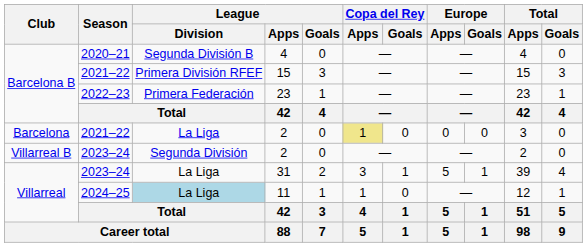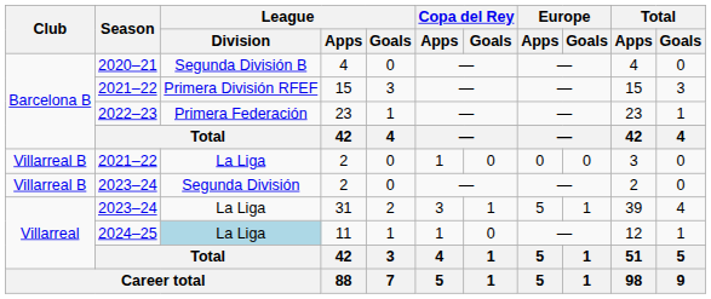 <table class="wikitable" style="text-align: center">
 <tr>
 <th rowspan="2">Club</th>
 <th rowspan="2">Season</th>
 <th colspan="3">League</th>
 <th colspan="2"><a href='#'>Copa del Rey</a></th>
 <th colspan="2">Europe</th>
 <th colspan="2">Total</th>
 </tr>
 <tr>
 <th>Division</th>
 <th>Apps</th>
 <th>Goals</th>
 <th>Apps</th>
 <th>Goals</th>
 <th>Apps</th>
 <th>Goals</th>
 <th>Apps</th>
 <th>Goals</th>
 </tr>
 <tr>
 <td rowspan="4"><a href='#'>Barcelona B</a></td>
 <td><a href='#'>2020–21</a></td>
 <td><a href='#'>Segunda División B</a></td>
 <td>4</td>
 <td>0</td>
 <td colspan="2">—</td>
 <td colspan="2">—</td>
 <td>4</td>
 <td>0</td>
 </tr>
 <tr>
 <td><a href='#'>2021–22</a></td>
 <td><a href='#'>Primera División RFEF</a></td>
 <td>15</td>
 <td>3</td>
 <td colspan="2">—</td>
 <td colspan="2">—</td>
 <td>15</td>
 <td>3</td>
 </tr>
 <tr>
 <td><a href='#'>2022–23</a></td>
 <td><a href='#'>Primera Federación</a></td>
 <td>23</td>
 <td>1</td>
 <td colspan="2">—</td>
 <td colspan="2">—</td>
 <td>23</td>
 <td>1</td>
 </tr>
 <tr>
 <th colspan="2">Total</th>
 <th>42</th>
 <th>4</th>
 <th colspan="2">—</th>
 <th colspan="2">—</th>
 <th>42</th>
 <th>4</th>
 </tr>
 <tr>
-<td><a href='#'>Barcelona</a></td>
+<td><a href='#'>Villarreal B</a></td>
 <td><a href='#'>2021–22</a></td>
 <td><a href='#'>La Liga</a></td>
 <td>2</td>
 <td>0</td>
-<td style="background: khaki;">1</td>
+<td>1</td>
 <td>0</td>
 <td>0</td>
 <td>0</td>
 <td>3</td>
 <td>0</td>
 </tr>
 <tr>
 <td><a href='#'>Villarreal B</a></td>
 <td><a href='#'>2023–24</a></td>
 <td><a href='#'>Segunda División</a></td>
 <td>2</td>
 <td>0</td>
 <td colspan="2">—</td>
 <td colspan="2">—</td>
 <td>2</td>
 <td>0</td>
 </tr>
 <tr>
 <td rowspan="3"><a href='#'>Villarreal</a></td>
 <td><a href='#'>2023–24</a></td>
 <td>La Liga</td>
 <td>31</td>
 <td>2</td>
 <td>3</td>
 <td>1</td>
 <td>5</td>
 <td>1</td>
 <td>39</td>
 <td>4</td>
 </tr>
 <tr>
 <td><a href='#'>2024–25</a></td>
 <td style="background: lightblue;">La Liga</td>
 <td>11</td>
 <td>1</td>
 <td>1</td>
 <td>0</td>
 <td colspan="2">—</td>
 <td>12</td>
 <td>1</td>
 </tr>
 <tr>
 <th colspan="2">Total</th>
 <th>42</th>
 <th>3</th>
 <th>4</th>
 <th>1</th>
 <th>5</th>
 <th>1</th>
 <th>51</th>
 <th>5</th>
 </tr>
 <tr>
 <th colspan="3">Career total</th>
 <th>88</th>
 <th>7</th>
 <th>5</th>
 <th>1</th>
 <th>5</th>
 <th>1</th>
 <th>98</th>
 <th>9</th>
 </tr>
 </table>
